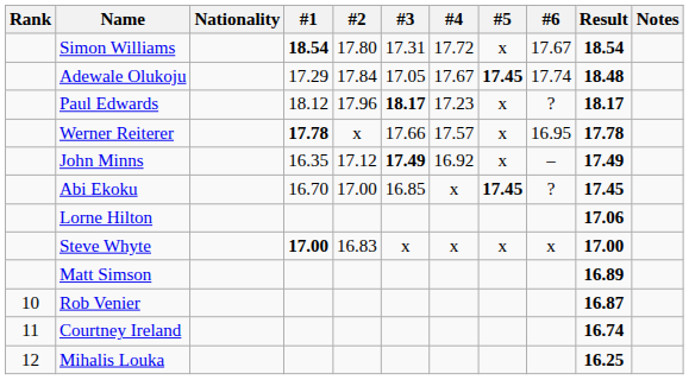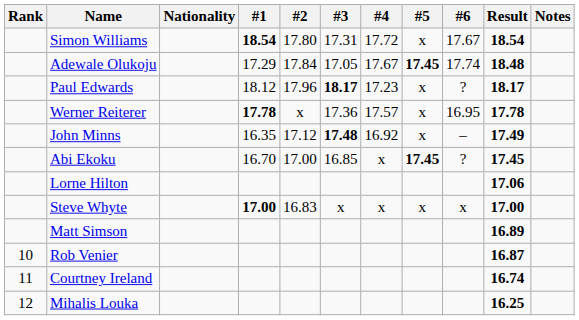 <table class="wikitable sortable" style=" text-align:center">
 <tr>
 <th>Rank</th>
 <th>Name</th>
 <th>Nationality</th>
 <th>#1</th>
 <th>#2</th>
 <th>#3</th>
 <th>#4</th>
 <th>#5</th>
 <th>#6</th>
 <th>Result</th>
 <th>Notes</th>
 </tr>
 <tr>
 <td></td>
 <td align=left><a href='#'>Simon Williams</a></td>
 <td align=left></td>
 <td><strong>18.54</strong></td>
 <td>17.80</td>
 <td>17.31</td>
 <td>17.72</td>
 <td>x</td>
 <td>17.67</td>
 <td><strong>18.54</strong></td>
 <td></td>
 </tr>
 <tr>
 <td></td>
 <td align=left><a href='#'>Adewale Olukoju</a></td>
 <td align=left></td>
 <td>17.29</td>
 <td>17.84</td>
 <td>17.05</td>
 <td>17.67</td>
 <td><strong>17.45</strong></td>
 <td>17.74</td>
 <td><strong>18.48</strong></td>
 <td></td>
 </tr>
 <tr>
 <td></td>
 <td align=left><a href='#'>Paul Edwards</a></td>
 <td align=left></td>
 <td>18.12</td>
 <td>17.96</td>
 <td><strong>18.17</strong></td>
 <td>17.23</td>
 <td>x</td>
 <td>?</td>
 <td><strong>18.17</strong></td>
 <td></td>
 </tr>
 <tr>
 <td></td>
 <td align=left><a href='#'>Werner Reiterer</a></td>
 <td align=left></td>
 <td><strong>17.78</strong></td>
 <td>x</td>
-<td>17.66</td>
+<td>17.36</td>
 <td>17.57</td>
 <td>x</td>
 <td>16.95</td>
 <td><strong>17.78</strong></td>
 <td></td>
 </tr>
 <tr>
 <td></td>
 <td align=left><a href='#'>John Minns</a></td>
 <td align=left></td>
 <td>16.35</td>
 <td>17.12</td>
-<td><strong>17.49</strong></td>
+<td><strong>17.48</strong></td>
 <td>16.92</td>
 <td>x</td>
 <td>–</td>
 <td><strong>17.49</strong></td>
 <td></td>
 </tr>
 <tr>
 <td></td>
 <td align=left><a href='#'>Abi Ekoku</a></td>
 <td align=left></td>
 <td>16.70</td>
 <td>17.00</td>
 <td>16.85</td>
 <td>x</td>
 <td><strong>17.45</strong></td>
 <td>?</td>
 <td><strong>17.45</strong></td>
 <td></td>
 </tr>
 <tr>
 <td></td>
 <td align=left><a href='#'>Lorne Hilton</a></td>
 <td align=left></td>
 <td></td>
 <td></td>
 <td></td>
 <td></td>
 <td></td>
 <td></td>
 <td><strong>17.06</strong></td>
 <td></td>
 </tr>
 <tr>
 <td></td>
 <td align=left><a href='#'>Steve Whyte</a></td>
 <td align=left></td>
 <td><strong>17.00</strong></td>
 <td>16.83</td>
 <td>x</td>
 <td>x</td>
 <td>x</td>
 <td>x</td>
 <td><strong>17.00</strong></td>
 <td></td>
 </tr>
 <tr>
 <td></td>
 <td align=left><a href='#'>Matt Simson</a></td>
 <td align=left></td>
 <td></td>
 <td></td>
 <td></td>
 <td></td>
 <td></td>
 <td></td>
 <td><strong>16.89</strong></td>
 <td></td>
 </tr>
 <tr>
 <td>10</td>
 <td align=left><a href='#'>Rob Venier</a></td>
 <td align=left></td>
 <td></td>
 <td></td>
 <td></td>
 <td></td>
 <td></td>
 <td></td>
 <td><strong>16.87</strong></td>
 <td></td>
 </tr>
 <tr>
 <td>11</td>
 <td align=left><a href='#'>Courtney Ireland</a></td>
 <td align=left></td>
 <td></td>
 <td></td>
 <td></td>
 <td></td>
 <td></td>
 <td></td>
 <td><strong>16.74</strong></td>
 <td></td>
 </tr>
 <tr>
 <td>12</td>
 <td align=left><a href='#'>Mihalis Louka</a></td>
 <td align=left></td>
 <td></td>
 <td></td>
 <td></td>
 <td></td>
 <td></td>
 <td></td>
 <td><strong>16.25</strong></td>
 <td></td>
 </tr>
 </table>
